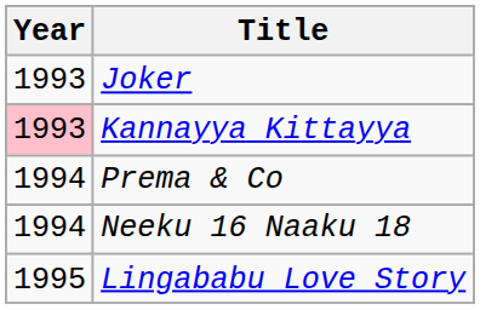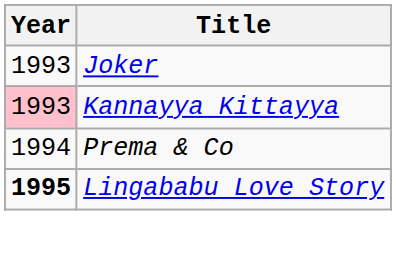 <table class="wikitable">
 <tr>
 <th>Year</th>
 <th>Title</th>
 </tr>
 <tr>
 <td>1993</td>
 <td><em><a href='#'>Joker</a></em></td>
 </tr>
 <tr>
 <td style="background: pink;">1993</td>
 <td><em><a href='#'>Kannayya Kittayya</a></em></td>
 </tr>
 <tr>
 <td>1994</td>
 <td><em>Prema & Co</em></td>
 </tr>
 <tr>
-<td>1994</td>
-<td><em>Neeku 16 Naaku 18</em></td>
-</tr>
-<tr>
-<td>1995</td>
+<td><strong>1995</strong></td>
 <td><em><a href='#'>Lingababu Love Story</a></em></td>
 </tr>
 </table>
